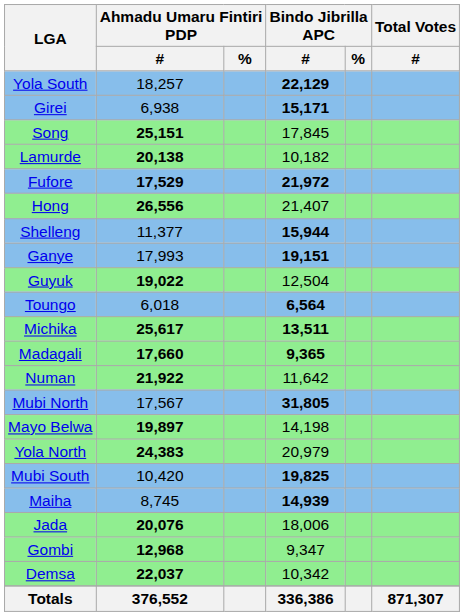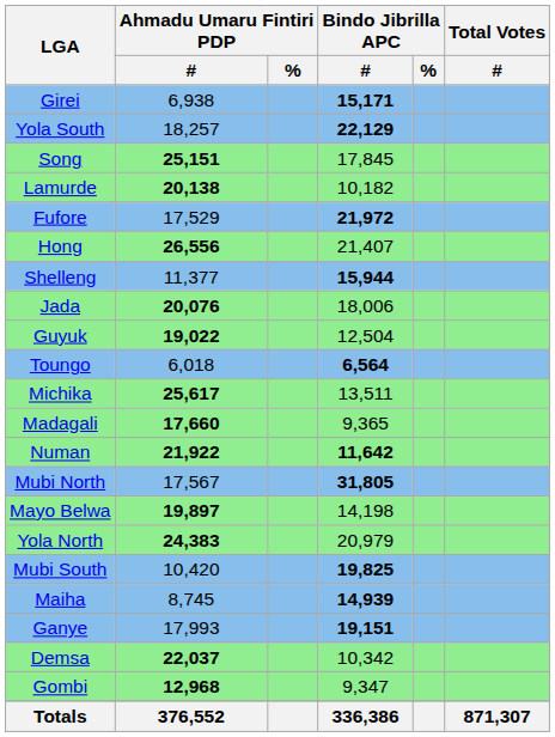 <table class="wikitable sortable" style=" font-size: 95%">
 <tr>
 <th rowspan="2">LGA</th>
 <th colspan="2">Ahmadu Umaru Fintiri<br>PDP</th>
 <th colspan="2">Bindo Jibrilla<br>APC</th>
 <th>Total Votes</th>
 </tr>
 <tr>
 <th>#</th>
 <th>%</th>
 <th>#</th>
 <th>%</th>
 <th>#</th>
 </tr>
 <tr>
+<td bgcolor=#87BEEB align="center"><a href='#'>Girei</a></td>
+<td bgcolor=#87BEEB align="center">6,938</td>
+<td bgcolor=#87BEEB align="center"></td>
+<td bgcolor=#87BEEB align="center"><strong>15,171</strong></td>
+<td bgcolor=#87BEEB align="center"></td>
+<td bgcolor=#87BEEB align="center"></td>
+</tr>
+<tr>
 <td bgcolor=#87BEEB align="center"><a href='#'>Yola South</a></td>
 <td bgcolor=#87BEEB align="center">18,257</td>
 <td bgcolor=#87BEEB align="center"></td>
 <td bgcolor=#87BEEB align="center"><strong>22,129</strong></td>
-<td bgcolor=#87BEEB align="center"></td>
-<td bgcolor=#87BEEB align="center"></td>
-</tr>
-<tr>
-<td bgcolor=#87BEEB align="center"><a href='#'>Girei</a></td>
-<td bgcolor=#87BEEB align="center">6,938</td>
-<td bgcolor=#87BEEB align="center"></td>
-<td bgcolor=#87BEEB align="center"><strong>15,171</strong></td>
 <td bgcolor=#87BEEB align="center"></td>
 <td bgcolor=#87BEEB align="center"></td>
 </tr>
 <tr>
 <td bgcolor=#90EE90 align="center"><a href='#'>Song</a></td>
 <td bgcolor=#90EE90 align="center"><strong>25,151</strong></td>
 <td bgcolor=#90EE90 align="center"></td>
 <td bgcolor=#90EE90 align="center">17,845</td>
 <td bgcolor=#90EE90 align="center"></td>
 <td bgcolor=#90EE90 align="center"></td>
 </tr>
 <tr>
 <td bgcolor=#90EE90 align="center"><a href='#'>Lamurde</a></td>
 <td bgcolor=#90EE90 align="center"><strong>20,138</strong></td>
 <td bgcolor=#90EE90 align="center"></td>
 <td bgcolor=#90EE90 align="center">10,182</td>
 <td bgcolor=#90EE90 align="center"></td>
 <td bgcolor=#90EE90 align="center"></td>
 </tr>
 <tr>
 <td bgcolor=#87BEEB align="center"><a href='#'>Fufore</a></td>
-<td bgcolor=#87BEEB align="center"><strong>17,529</strong></td>
+<td bgcolor=#87BEEB align="center">17,529</td>
 <td bgcolor=#87BEEB align="center"></td>
 <td bgcolor=#87BEEB align="center"><strong>21,972</strong></td>
 <td bgcolor=#87BEEB align="center"></td>
 <td bgcolor=#87BEEB align="center"></td>
 </tr>
 <tr>
 <td bgcolor=#90EE90 align="center"><a href='#'>Hong</a></td>
 <td bgcolor=#90EE90 align="center"><strong>26,556</strong></td>
 <td bgcolor=#90EE90 align="center"></td>
 <td bgcolor=#90EE90 align="center">21,407</td>
 <td bgcolor=#90EE90 align="center"></td>
 <td bgcolor=#90EE90 align="center"></td>
 </tr>
 <tr>
 <td bgcolor=#87BEEB align="center"><a href='#'>Shelleng</a></td>
 <td bgcolor=#87BEEB align="center">11,377</td>
 <td bgcolor=#87BEEB align="center"></td>
 <td bgcolor=#87BEEB align="center"><strong>15,944</strong></td>
 <td bgcolor=#87BEEB align="center"></td>
 <td bgcolor=#87BEEB align="center"></td>
 </tr>
 <tr>
-<td bgcolor=#87BEEB align="center"><a href='#'>Ganye</a></td>
-<td bgcolor=#87BEEB align="center">17,993</td>
-<td bgcolor=#87BEEB align="center"></td>
-<td bgcolor=#87BEEB align="center"><strong>19,151</strong></td>
-<td bgcolor=#87BEEB align="center"></td>
-<td bgcolor=#87BEEB align="center"></td>
+<td bgcolor=#90EE90 align="center"><a href='#'>Jada</a></td>
+<td bgcolor=#90EE90 align="center"><strong>20,076</strong></td>
+<td bgcolor=#90EE90 align="center"></td>
+<td bgcolor=#90EE90 align="center">18,006</td>
+<td bgcolor=#90EE90 align="center"></td>
+<td bgcolor=#90EE90 align="center"></td>
 </tr>
 <tr>
 <td bgcolor=#90EE90 align="center"><a href='#'>Guyuk</a></td>
 <td bgcolor=#90EE90 align="center"><strong>19,022</strong></td>
 <td bgcolor=#90EE90 align="center"></td>
 <td bgcolor=#90EE90 align="center">12,504</td>
 <td bgcolor=#90EE90 align="center"></td>
 <td bgcolor=#90EE90 align="center"></td>
 </tr>
 <tr>
 <td bgcolor=#87BEEB align="center"><a href='#'>Toungo</a></td>
 <td bgcolor=#87BEEB align="center">6,018</td>
 <td bgcolor=#87BEEB align="center"></td>
 <td bgcolor=#87BEEB align="center"><strong>6,564</strong></td>
 <td bgcolor=#87BEEB align="center"></td>
 <td bgcolor=#87BEEB align="center"></td>
 </tr>
 <tr>
 <td bgcolor=#90EE90 align="center"><a href='#'>Michika</a></td>
 <td bgcolor=#90EE90 align="center"><strong>25,617</strong></td>
 <td bgcolor=#90EE90 align="center"></td>
-<td bgcolor=#90EE90 align="center"><strong>13,511</strong></td>
+<td bgcolor=#90EE90 align="center">13,511</td>
 <td bgcolor=#90EE90 align="center"></td>
 <td bgcolor=#90EE90 align="center"></td>
 </tr>
 <tr>
 <td bgcolor=#90EE90 align="center"><a href='#'>Madagali</a></td>
 <td bgcolor=#90EE90 align="center"><strong>17,660</strong></td>
 <td bgcolor=#90EE90 align="center"></td>
-<td bgcolor=#90EE90 align="center"><strong>9,365</strong></td>
+<td bgcolor=#90EE90 align="center">9,365</td>
 <td bgcolor=#90EE90 align="center"></td>
 <td bgcolor=#90EE90 align="center"></td>
 </tr>
 <tr>
 <td bgcolor=#90EE90 align="center"><a href='#'>Numan</a></td>
 <td bgcolor=#90EE90 align="center"><strong>21,922</strong></td>
 <td bgcolor=#90EE90 align="center"></td>
-<td bgcolor=#90EE90 align="center">11,642</td>
+<td bgcolor=#90EE90 align="center"><strong>11,642</strong></td>
 <td bgcolor=#90EE90 align="center"></td>
 <td bgcolor=#90EE90 align="center"></td>
 </tr>
 <tr>
 <td bgcolor=#87BEEB align="center"><a href='#'>Mubi North</a></td>
 <td bgcolor=#87BEEB align="center">17,567</td>
 <td bgcolor=#87BEEB align="center"></td>
 <td bgcolor=#87BEEB align="center"><strong>31,805</strong></td>
 <td bgcolor=#87BEEB align="center"></td>
 <td bgcolor=#87BEEB align="center"></td>
 </tr>
 <tr>
 <td bgcolor=#90EE90 align="center"><a href='#'>Mayo Belwa</a></td>
 <td bgcolor=#90EE90 align="center"><strong>19,897</strong></td>
 <td bgcolor=#90EE90 align="center"></td>
 <td bgcolor=#90EE90 align="center">14,198</td>
 <td bgcolor=#90EE90 align="center"></td>
 <td bgcolor=#90EE90 align="center"></td>
 </tr>
 <tr>
 <td bgcolor=#90EE90 align="center"><a href='#'>Yola North</a></td>
 <td bgcolor=#90EE90 align="center"><strong>24,383</strong></td>
 <td bgcolor=#90EE90 align="center"></td>
 <td bgcolor=#90EE90 align="center">20,979</td>
 <td bgcolor=#90EE90 align="center"></td>
 <td bgcolor=#90EE90 align="center"></td>
 </tr>
 <tr>
 <td bgcolor=#87BEEB align="center"><a href='#'>Mubi South</a></td>
 <td bgcolor=#87BEEB align="center">10,420</td>
 <td bgcolor=#87BEEB align="center"></td>
 <td bgcolor=#87BEEB align="center"><strong>19,825</strong></td>
 <td bgcolor=#87BEEB align="center"></td>
 <td bgcolor=#87BEEB align="center"></td>
 </tr>
 <tr>
 <td bgcolor=#87BEEB align="center"><a href='#'>Maiha</a></td>
 <td bgcolor=#87BEEB align="center">8,745</td>
 <td bgcolor=#87BEEB align="center"></td>
 <td bgcolor=#87BEEB align="center"><strong>14,939</strong></td>
 <td bgcolor=#87BEEB align="center"></td>
 <td bgcolor=#87BEEB align="center"></td>
 </tr>
 <tr>
-<td bgcolor=#90EE90 align="center"><a href='#'>Jada</a></td>
-<td bgcolor=#90EE90 align="center"><strong>20,076</strong></td>
+<td bgcolor=#87BEEB align="center"><a href='#'>Ganye</a></td>
+<td bgcolor=#87BEEB align="center">17,993</td>
+<td bgcolor=#87BEEB align="center"></td>
+<td bgcolor=#87BEEB align="center"><strong>19,151</strong></td>
+<td bgcolor=#87BEEB align="center"></td>
+<td bgcolor=#87BEEB align="center"></td>
+</tr>
+<tr>
+<td bgcolor=#90EE90 align="center"><a href='#'>Demsa</a></td>
+<td bgcolor=#90EE90 align="center"><strong>22,037</strong></td>
 <td bgcolor=#90EE90 align="center"></td>
-<td bgcolor=#90EE90 align="center">18,006</td>
+<td bgcolor=#90EE90 align="center">10,342</td>
 <td bgcolor=#90EE90 align="center"></td>
 <td bgcolor=#90EE90 align="center"></td>
 </tr>
 <tr>
 <td bgcolor=#90EE90 align="center"><a href='#'>Gombi</a></td>
 <td bgcolor=#90EE90 align="center"><strong>12,968</strong></td>
 <td bgcolor=#90EE90 align="center"></td>
 <td bgcolor=#90EE90 align="center">9,347</td>
-<td bgcolor=#90EE90 align="center"></td>
-<td bgcolor=#90EE90 align="center"></td>
-</tr>
-<tr>
-<td bgcolor=#90EE90 align="center"><a href='#'>Demsa</a></td>
-<td bgcolor=#90EE90 align="center"><strong>22,037</strong></td>
-<td bgcolor=#90EE90 align="center"></td>
-<td bgcolor=#90EE90 align="center">10,342</td>
 <td bgcolor=#90EE90 align="center"></td>
 <td bgcolor=#90EE90 align="center"></td>
 </tr>
 <tr>
 </tr>
 <tr>
 <th>Totals</th>
 <th><strong>376,552</strong></th>
 <th></th>
 <th><strong>336,386</strong></th>
 <th></th>
 <th>871,307</th>
 </tr>
 </table>
